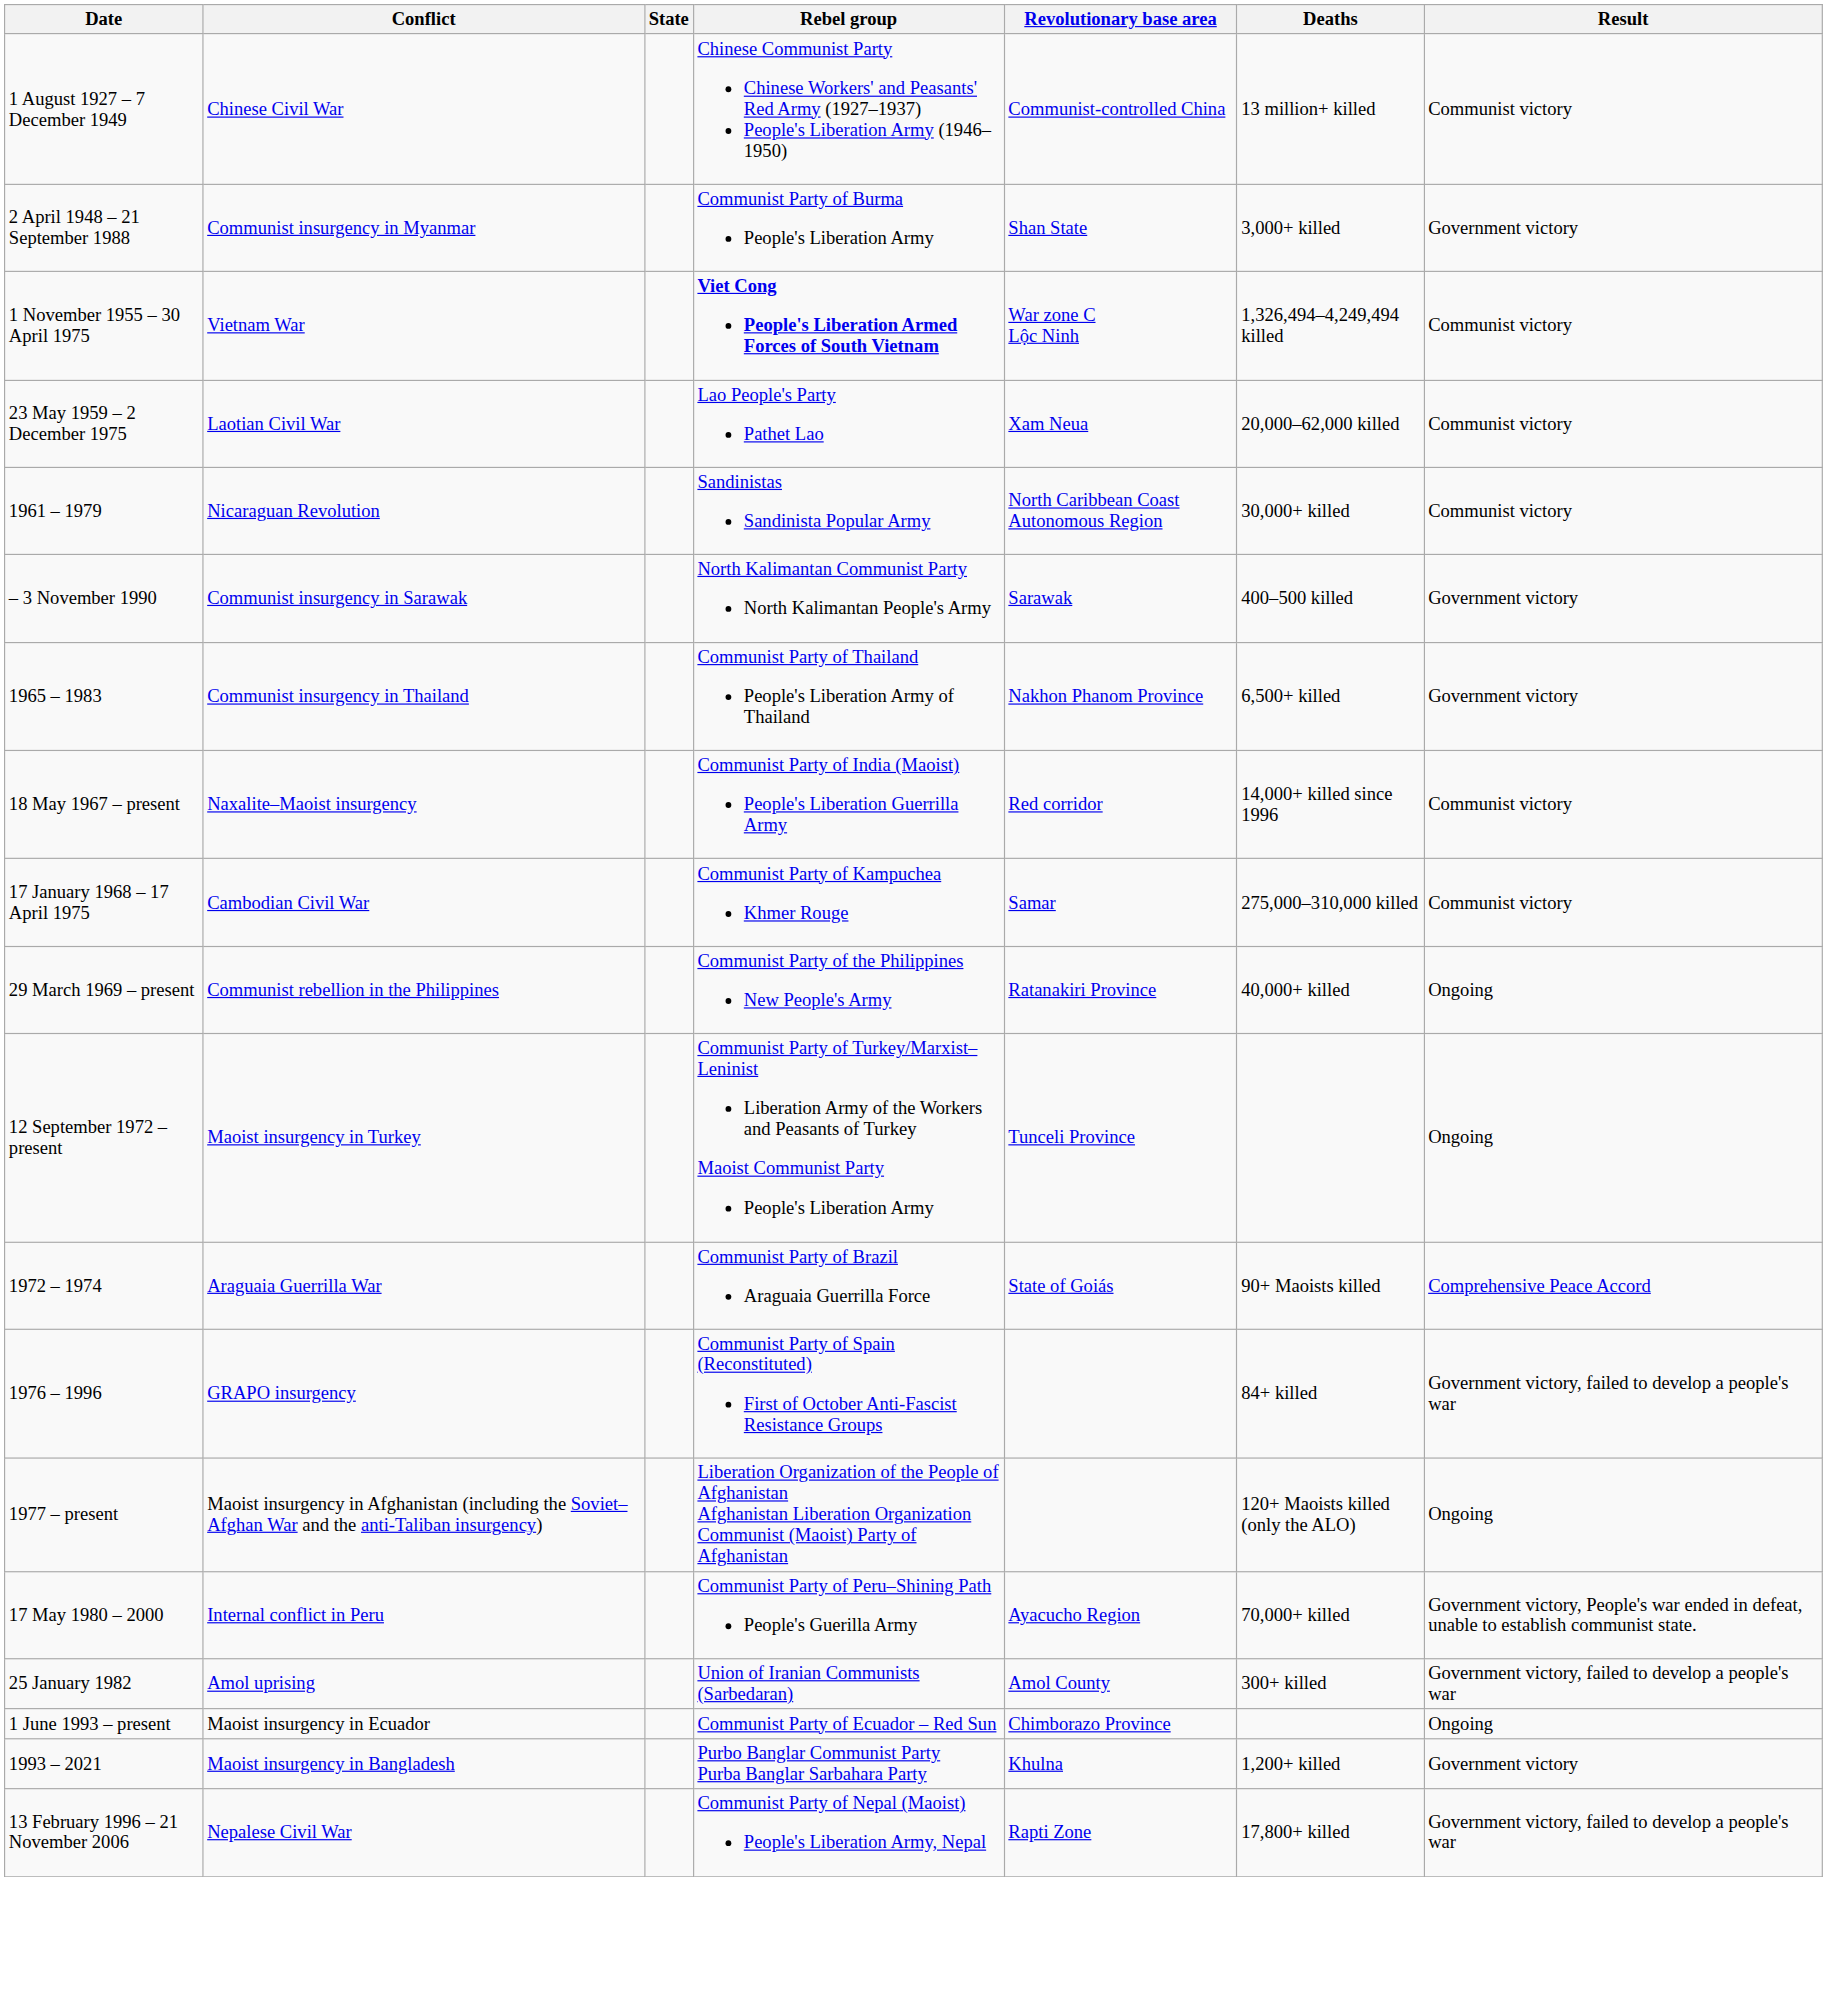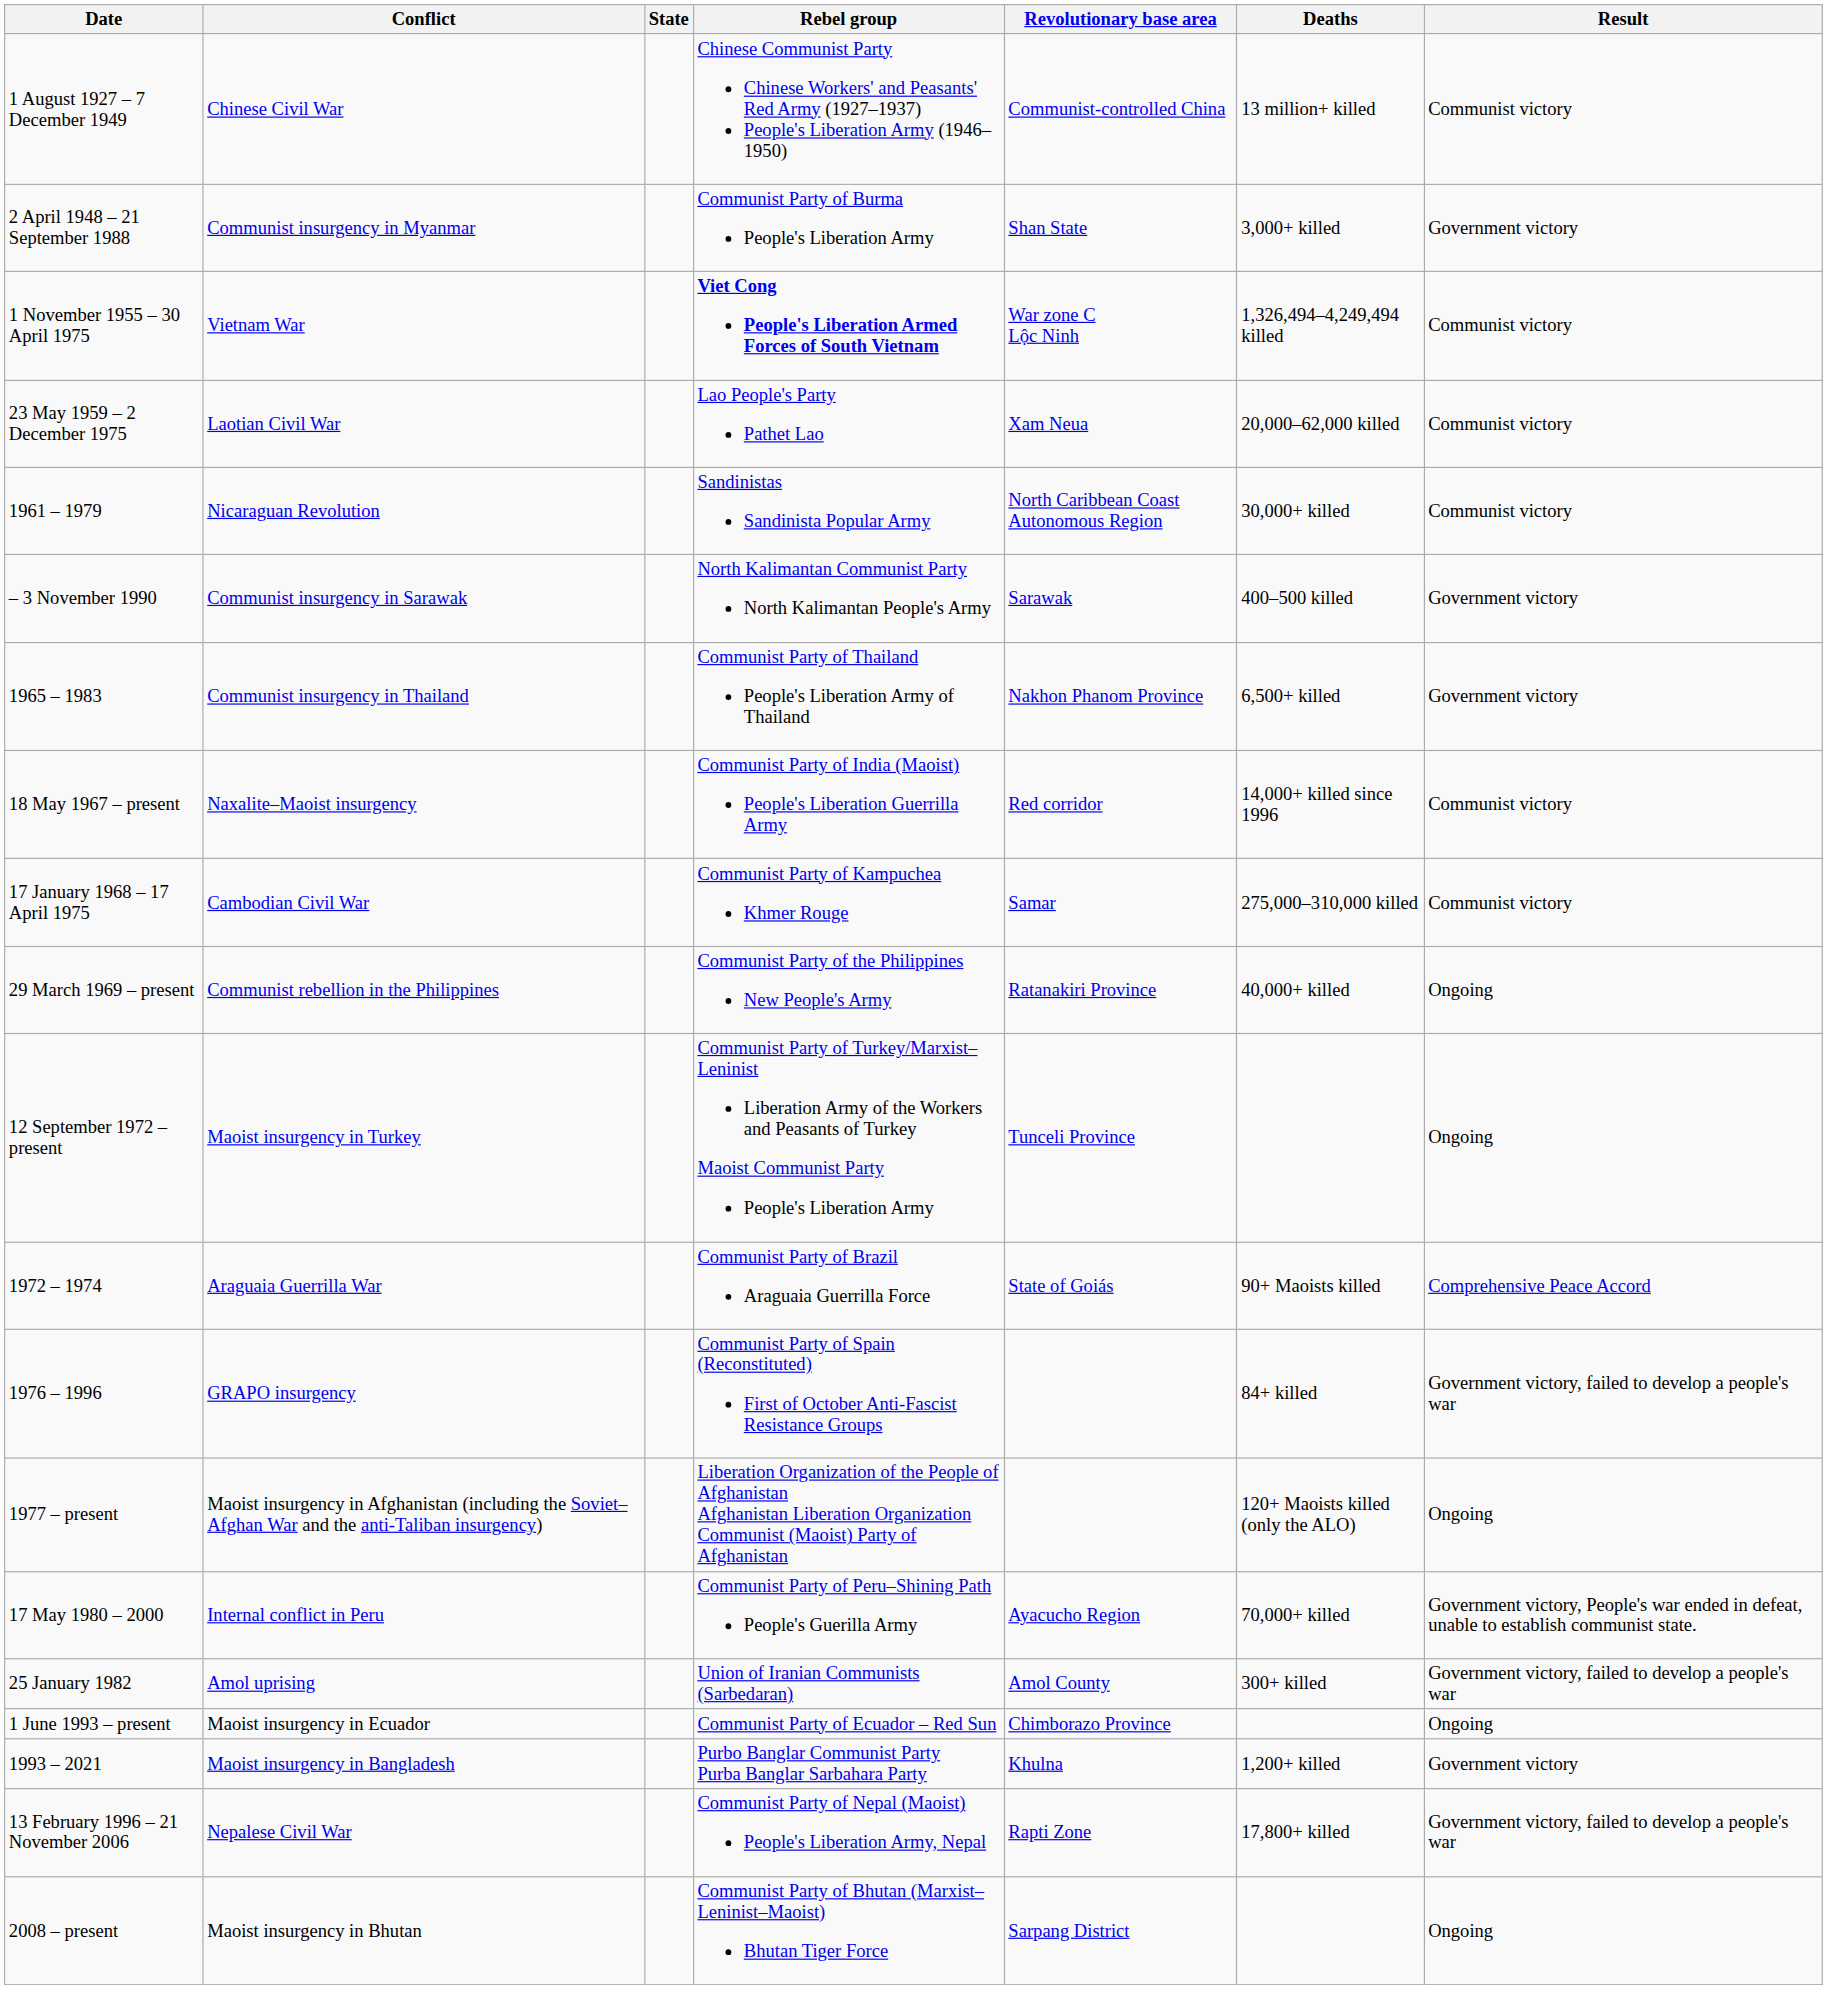 <table class="wikitable sortable">
 <tr>
 <th>Date</th>
 <th>Conflict</th>
 <th>State</th>
 <th>Rebel group</th>
 <th><a href='#'>Revolutionary base area</a></th>
 <th>Deaths</th>
 <th>Result</th>
 </tr>
 <tr>
 <td>1 August 1927 – 7 December 1949</td>
 <td><a href='#'>Chinese Civil War</a></td>
 <td></td>
 <td><a href='#'>Chinese Communist Party</a><br><ul><li><a href='#'>Chinese Workers' and Peasants' Red Army</a> (1927–1937)</li><li><a href='#'>People's Liberation Army</a> (1946–1950)</li></ul></td>
 <td><a href='#'>Communist-controlled China</a></td>
 <td>13 million+ killed</td>
 <td>Communist victory</td>
 </tr>
 <tr>
 <td>2 April 1948 – 21 September 1988</td>
 <td><a href='#'>Communist insurgency in Myanmar</a></td>
 <td></td>
 <td><a href='#'>Communist Party of Burma</a><br><ul><li>People's Liberation Army</li></ul></td>
 <td><a href='#'>Shan State</a></td>
 <td>3,000+ killed</td>
 <td>Government victory</td>
 </tr>
 <tr>
 <td>1 November 1955 – 30 April 1975</td>
 <td><a href='#'>Vietnam War</a></td>
 <td></td>
 <td><strong><a href='#'>Viet Cong</a><br><ul><li><a href='#'>People's Liberation Armed Forces of South Vietnam</a></li></ul></strong></td>
 <td><a href='#'>War zone C</a> <br><a href='#'>Lộc Ninh</a> </td>
 <td>1,326,494–4,249,494 killed</td>
 <td>Communist victory</td>
 </tr>
 <tr>
 <td>23 May 1959 – 2 December 1975</td>
 <td><a href='#'>Laotian Civil War</a></td>
 <td></td>
 <td><a href='#'>Lao People's Party</a><br><ul><li><a href='#'>Pathet Lao</a></li></ul></td>
 <td><a href='#'>Xam Neua</a></td>
 <td>20,000–62,000 killed</td>
 <td>Communist victory</td>
 </tr>
 <tr>
 <td>1961 – 1979</td>
 <td><a href='#'>Nicaraguan Revolution</a></td>
 <td></td>
 <td><a href='#'>Sandinistas</a><br><ul><li><a href='#'>Sandinista Popular Army</a></li></ul></td>
 <td><a href='#'>North Caribbean Coast Autonomous Region</a></td>
 <td>30,000+ killed</td>
 <td>Communist victory</td>
 </tr>
 <tr>
 <td> – 3 November 1990</td>
 <td><a href='#'>Communist insurgency in Sarawak</a></td>
 <td></td>
 <td><a href='#'>North Kalimantan Communist Party</a><br><ul><li>North Kalimantan People's Army</li></ul></td>
 <td><a href='#'>Sarawak</a></td>
 <td>400–500 killed</td>
 <td>Government victory</td>
 </tr>
 <tr>
 <td>1965 – 1983</td>
 <td><a href='#'>Communist insurgency in Thailand</a></td>
 <td></td>
 <td><a href='#'>Communist Party of Thailand</a><br><ul><li>People's Liberation Army of Thailand</li></ul></td>
 <td><a href='#'>Nakhon Phanom Province</a></td>
 <td>6,500+ killed</td>
 <td>Government victory</td>
 </tr>
 <tr>
 <td>18 May 1967 – present</td>
 <td><a href='#'>Naxalite–Maoist insurgency</a></td>
 <td></td>
 <td><a href='#'>Communist Party of India (Maoist)</a><br><ul><li><a href='#'>People's Liberation Guerrilla Army</a></li></ul></td>
 <td><a href='#'>Red corridor</a></td>
 <td>14,000+ killed since 1996</td>
 <td>Communist victory</td>
 </tr>
 <tr>
 <td>17 January 1968 – 17 April 1975</td>
 <td><a href='#'>Cambodian Civil War</a></td>
 <td></td>
 <td><a href='#'>Communist Party of Kampuchea</a><br><ul><li><a href='#'>Khmer Rouge</a></li></ul></td>
 <td><a href='#'>Samar</a></td>
 <td>275,000–310,000 killed</td>
 <td>Communist victory</td>
 </tr>
 <tr>
 <td>29 March 1969 – present</td>
 <td><a href='#'>Communist rebellion in the Philippines</a></td>
 <td></td>
 <td><a href='#'>Communist Party of the Philippines</a><br><ul><li><a href='#'>New People's Army</a></li></ul></td>
 <td><a href='#'>Ratanakiri Province</a></td>
 <td>40,000+ killed</td>
 <td>Ongoing</td>
 </tr>
 <tr>
 <td>12 September 1972 – present</td>
 <td><a href='#'>Maoist insurgency in Turkey</a></td>
 <td></td>
 <td><a href='#'>Communist Party of Turkey/Marxist–Leninist</a><br><ul><li>Liberation Army of the Workers and Peasants of Turkey</li></ul><a href='#'>Maoist Communist Party</a><ul><li>People's Liberation Army</li></ul></td>
 <td><a href='#'>Tunceli Province</a></td>
 <td></td>
 <td>Ongoing</td>
 </tr>
 <tr>
 <td>1972 – 1974</td>
 <td><a href='#'>Araguaia Guerrilla War</a></td>
 <td></td>
 <td><a href='#'>Communist Party of Brazil</a><br><ul><li>Araguaia Guerrilla Force</li></ul></td>
 <td><a href='#'>State of Goiás</a></td>
 <td>90+ Maoists killed</td>
 <td><a href='#'>Comprehensive Peace Accord</a></td>
 </tr>
 <tr>
 <td>1976 – 1996</td>
 <td><a href='#'>GRAPO insurgency</a></td>
 <td></td>
 <td><a href='#'>Communist Party of Spain (Reconstituted)</a><br><ul><li><a href='#'>First of October Anti-Fascist Resistance Groups</a></li></ul></td>
 <td></td>
 <td>84+ killed</td>
 <td>Government victory, failed to develop a people's war</td>
 </tr>
 <tr>
 <td>1977 – present</td>
 <td>Maoist insurgency in Afghanistan (including the <a href='#'>Soviet–Afghan War</a> and the <a href='#'>anti-Taliban insurgency</a>)</td>
 <td></td>
 <td><a href='#'>Liberation Organization of the People of Afghanistan</a><br><a href='#'>Afghanistan Liberation Organization</a><br><a href='#'>Communist (Maoist) Party of Afghanistan</a></td>
 <td></td>
 <td>120+ Maoists killed (only the ALO)</td>
 <td>Ongoing</td>
 </tr>
 <tr>
 <td>17 May 1980 – 2000</td>
 <td><a href='#'>Internal conflict in Peru</a></td>
 <td></td>
 <td><a href='#'>Communist Party of Peru–Shining Path</a><br><ul><li>People's Guerilla Army</li></ul></td>
 <td><a href='#'>Ayacucho Region</a></td>
 <td>70,000+ killed</td>
 <td>Government victory, People's war ended in defeat, unable to establish communist state.</td>
 </tr>
 <tr>
 <td>25 January 1982</td>
 <td><a href='#'>Amol uprising</a></td>
 <td></td>
 <td><a href='#'>Union of Iranian Communists (Sarbedaran)</a></td>
 <td><a href='#'>Amol County</a></td>
 <td>300+ killed</td>
 <td>Government victory, failed to develop a people's war</td>
 </tr>
 <tr>
 <td>1 June 1993 – present</td>
 <td>Maoist insurgency in Ecuador</td>
 <td></td>
 <td><a href='#'>Communist Party of Ecuador – Red Sun</a></td>
 <td><a href='#'>Chimborazo Province</a></td>
 <td></td>
 <td>Ongoing</td>
 </tr>
 <tr>
 <td>1993 – 2021</td>
 <td><a href='#'>Maoist insurgency in Bangladesh</a></td>
 <td></td>
 <td><a href='#'>Purbo Banglar Communist Party</a><br><a href='#'>Purba Banglar Sarbahara Party</a></td>
 <td><a href='#'>Khulna</a></td>
 <td>1,200+ killed</td>
 <td>Government victory</td>
 </tr>
 <tr>
 <td>13 February 1996 – 21 November 2006</td>
 <td><a href='#'>Nepalese Civil War</a></td>
 <td></td>
 <td><a href='#'>Communist Party of Nepal (Maoist)</a><br><ul><li><a href='#'>People's Liberation Army, Nepal</a></li></ul></td>
 <td><a href='#'>Rapti Zone</a></td>
 <td>17,800+ killed</td>
 <td>Government victory, failed to develop a people's war</td>
 </tr>
+<tr>
+<td>2008 – present</td>
+<td>Maoist insurgency in Bhutan</td>
+<td></td>
+<td><a href='#'>Communist Party of Bhutan (Marxist–Leninist–Maoist)</a><br><ul><li><a href='#'>Bhutan Tiger Force</a></li></ul></td>
+<td><a href='#'>Sarpang District</a></td>
+<td></td>
+<td>Ongoing</td>
+</tr>
 </table>
